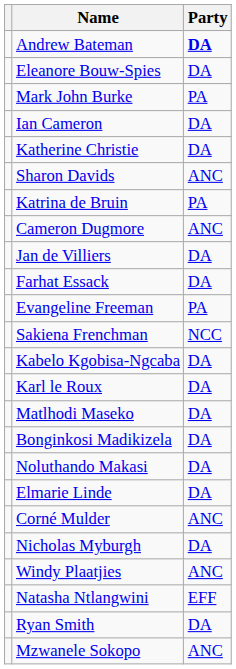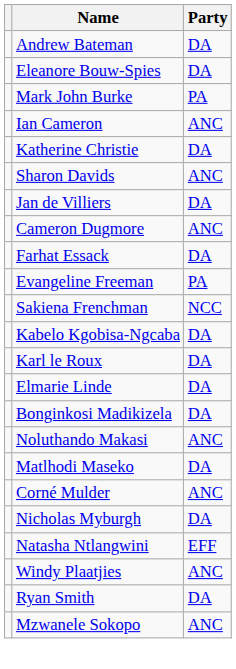 <table class="wikitable sortable">
 <tr>
 <th class="unsortable"></th>
 <th>Name</th>
 <th>Party</th>
 </tr>
 <tr>
 <td></td>
 <td data-sort-value="Bateman, Andrew"><a href='#'>Andrew Bateman</a></td>
-<td><strong><a href='#'>DA</a></strong></td>
+<td><a href='#'>DA</a></td>
 </tr>
 <tr>
 <td></td>
 <td data-sort-value="Bouw-Spies, Eleanore"><a href='#'>Eleanore Bouw-Spies</a></td>
 <td><a href='#'>DA</a></td>
 </tr>
 <tr>
 <td></td>
 <td data-sort-value="Burke, Mark John"><a href='#'>Mark John Burke</a></td>
 <td><a href='#'>PA</a></td>
 </tr>
 <tr>
 <td></td>
 <td data-sort-value="Cameron, Ian"><a href='#'>Ian Cameron</a></td>
-<td><a href='#'>DA</a></td>
+<td><a href='#'>ANC</a></td>
 </tr>
 <tr>
 <td></td>
 <td data-sort-value="Christie, Katherine"><a href='#'>Katherine Christie</a></td>
 <td><a href='#'>DA</a></td>
 </tr>
 <tr>
 <td></td>
 <td data-sort-value="Davids, Sharon"><a href='#'>Sharon Davids</a></td>
 <td><a href='#'>ANC</a></td>
 </tr>
 <tr>
 <td></td>
-<td data-sort-value="de Bruin, Katrina"><a href='#'>Katrina de Bruin</a></td>
-<td><a href='#'>PA</a></td>
+<td data-sort-value="de Villiers, Jan"><a href='#'>Jan de Villiers</a></td>
+<td><a href='#'>DA</a></td>
 </tr>
 <tr>
 <td></td>
 <td data-sort-value="Dugmore, Cameron"><a href='#'>Cameron Dugmore</a></td>
 <td><a href='#'>ANC</a></td>
-</tr>
-<tr>
-<td></td>
-<td data-sort-value="de Villiers, Jan"><a href='#'>Jan de Villiers</a></td>
-<td><a href='#'>DA</a></td>
 </tr>
 <tr>
 <td></td>
 <td data-sort-value="Essack, Farhat"><a href='#'>Farhat Essack</a></td>
 <td><a href='#'>DA</a></td>
 </tr>
 <tr>
 <td></td>
 <td data-sort-value="Freeman, Evangeline"><a href='#'>Evangeline Freeman</a></td>
 <td><a href='#'>PA</a></td>
 </tr>
 <tr>
 <td></td>
 <td data-sort-value="Frenchman, Sakiena"><a href='#'>Sakiena Frenchman</a></td>
 <td><a href='#'>NCC</a></td>
 </tr>
 <tr>
 <td></td>
 <td data-sort-value="Kgobisa-Ngcaba, Kabelo"><a href='#'>Kabelo Kgobisa-Ngcaba</a></td>
 <td><a href='#'>DA</a></td>
 </tr>
 <tr>
 <td></td>
 <td data-sort-value="le Roux, Karl"><a href='#'>Karl le Roux</a></td>
 <td><a href='#'>DA</a></td>
 </tr>
 <tr>
 <td></td>
-<td data-sort-value="Maseko, Matlhodi"><a href='#'>Matlhodi Maseko</a></td>
+<td data-sort-value="Linde, Elmarie"><a href='#'>Elmarie Linde</a></td>
 <td><a href='#'>DA</a></td>
 </tr>
 <tr>
 <td></td>
 <td data-sort-value="Madikizela, Bonginkosi"><a href='#'>Bonginkosi Madikizela</a></td>
 <td><a href='#'>DA</a></td>
 </tr>
 <tr>
 <td></td>
 <td data-sort-value="Makasi, Noluthando"><a href='#'>Noluthando Makasi</a></td>
-<td><a href='#'>DA</a></td>
+<td><a href='#'>ANC</a></td>
 </tr>
 <tr>
 <td></td>
-<td data-sort-value="Linde, Elmarie"><a href='#'>Elmarie Linde</a></td>
+<td data-sort-value="Maseko, Matlhodi"><a href='#'>Matlhodi Maseko</a></td>
 <td><a href='#'>DA</a></td>
 </tr>
 <tr>
 <td></td>
 <td data-sort-value="Mulder, Corné"><a href='#'>Corné Mulder</a></td>
 <td><a href='#'>ANC</a></td>
 </tr>
 <tr>
 <td></td>
 <td data-sort-value="Myburgh, Nicholas"><a href='#'>Nicholas Myburgh</a></td>
 <td><a href='#'>DA</a></td>
 </tr>
 <tr>
 <td></td>
-<td data-sort-value="Plaatjies, Windy"><a href='#'>Windy Plaatjies</a></td>
-<td><a href='#'>ANC</a></td>
+<td data-sort-value="Ntlangwini, Natasha"><a href='#'>Natasha Ntlangwini</a></td>
+<td><a href='#'>EFF</a></td>
 </tr>
 <tr>
 <td></td>
-<td data-sort-value="Ntlangwini, Natasha"><a href='#'>Natasha Ntlangwini</a></td>
-<td><a href='#'>EFF</a></td>
+<td data-sort-value="Plaatjies, Windy"><a href='#'>Windy Plaatjies</a></td>
+<td><a href='#'>ANC</a></td>
 </tr>
 <tr>
 <td></td>
 <td data-sort-value="Smith, Ryan"><a href='#'>Ryan Smith</a></td>
 <td><a href='#'>DA</a></td>
 </tr>
 <tr>
 <td></td>
 <td data-sort-value="Sokopo, Mzwanele"><a href='#'>Mzwanele Sokopo</a></td>
 <td><a href='#'>ANC</a></td>
 </tr>
 </table>
